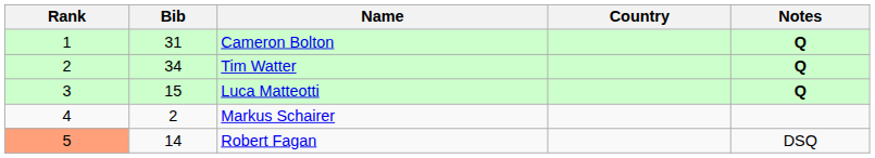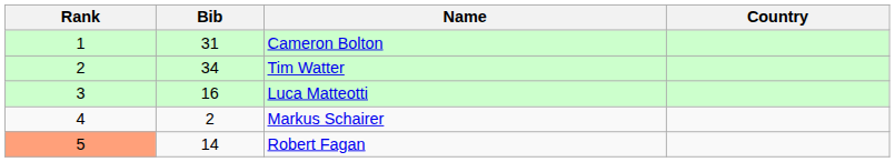 <table class="wikitable" style="text-align:center;" width=70%>
 <tr>
 <th>Rank</th>
 <th>Bib</th>
 <th>Name</th>
 <th>Country</th>
-<th>Notes</th>
 </tr>
 <tr bgcolor=ccffcc>
 <td>1</td>
 <td>31</td>
 <td align=left><a href='#'>Cameron Bolton</a></td>
 <td align=left></td>
-<td><strong>Q</strong></td>
 </tr>
 <tr bgcolor=ccffcc>
 <td>2</td>
 <td>34</td>
 <td align=left><a href='#'>Tim Watter</a></td>
 <td align=left></td>
-<td><strong>Q</strong></td>
 </tr>
 <tr bgcolor=ccffcc>
 <td>3</td>
-<td>15</td>
+<td>16</td>
 <td align=left><a href='#'>Luca Matteotti</a></td>
 <td align=left></td>
-<td><strong>Q</strong></td>
 </tr>
 <tr>
 <td>4</td>
 <td>2</td>
 <td align=left><a href='#'>Markus Schairer</a></td>
 <td align=left></td>
-<td></td>
 </tr>
 <tr>
 <td style="background: lightsalmon;">5</td>
 <td>14</td>
 <td align=left><a href='#'>Robert Fagan</a></td>
 <td align=left></td>
-<td>DSQ</td>
 </tr>
 </table>
